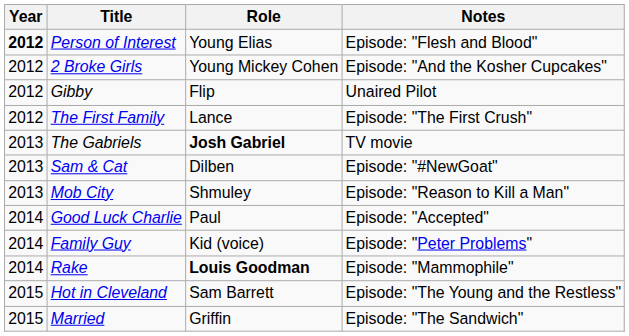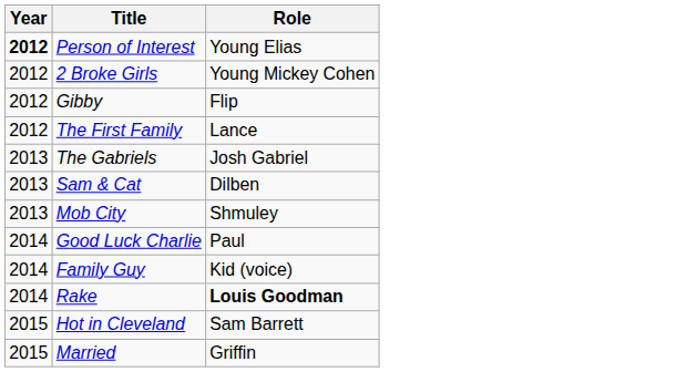 <table class="wikitable sortable">
 <tr>
 <th>Year</th>
 <th>Title</th>
 <th>Role</th>
-<th class="unsortable">Notes</th>
 </tr>
 <tr>
 <td><strong>2012</strong></td>
 <td><em><a href='#'>Person of Interest</a></em></td>
 <td>Young Elias</td>
-<td>Episode: "Flesh and Blood"</td>
 </tr>
 <tr>
 <td>2012</td>
 <td><em><a href='#'>2 Broke Girls</a></em></td>
 <td>Young Mickey Cohen</td>
-<td>Episode: "And the Kosher Cupcakes"</td>
 </tr>
 <tr>
 <td>2012</td>
 <td><em>Gibby</em></td>
 <td>Flip</td>
-<td>Unaired Pilot</td>
 </tr>
 <tr>
 <td>2012</td>
 <td><em><a href='#'>The First Family</a></em></td>
 <td>Lance</td>
-<td>Episode: "The First Crush"</td>
 </tr>
 <tr>
 <td>2013</td>
 <td><em>The Gabriels</em></td>
-<td><strong>Josh Gabriel</strong></td>
-<td>TV movie</td>
+<td>Josh Gabriel</td>
 </tr>
 <tr>
 <td>2013</td>
 <td><em><a href='#'>Sam & Cat</a></em></td>
 <td>Dilben</td>
-<td>Episode: "#NewGoat"</td>
 </tr>
 <tr>
 <td>2013</td>
 <td><em><a href='#'>Mob City</a></em></td>
 <td>Shmuley</td>
-<td>Episode: "Reason to Kill a Man"</td>
 </tr>
 <tr>
 <td>2014</td>
 <td><em><a href='#'>Good Luck Charlie</a></em></td>
 <td>Paul</td>
-<td>Episode: "Accepted"</td>
 </tr>
 <tr>
 <td>2014</td>
 <td><em><a href='#'>Family Guy</a></em></td>
 <td>Kid (voice)</td>
-<td>Episode: "<a href='#'>Peter Problems</a>"</td>
 </tr>
 <tr>
 <td>2014</td>
 <td><em><a href='#'>Rake</a></em></td>
 <td><strong>Louis Goodman</strong></td>
-<td>Episode: "Mammophile"</td>
 </tr>
 <tr>
 <td>2015</td>
 <td><em><a href='#'>Hot in Cleveland</a></em></td>
 <td>Sam Barrett</td>
-<td>Episode: "The Young and the Restless"</td>
 </tr>
 <tr>
 <td>2015</td>
 <td><em><a href='#'>Married</a></em></td>
 <td>Griffin</td>
-<td>Episode: "The Sandwich"</td>
 </tr>
 </table>
